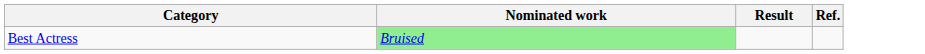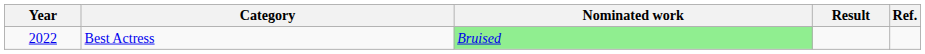 <table class=wikitable>
 <tr>
+<th scope="col" style="width:5em;">Year</th>
 <th scope="col" style="width:26em;">Category</th>
 <th scope="col" style="width:25em;">Nominated work</th>
 <th scope="col" style="width:5em;">Result</th>
 <th>Ref.</th>
 </tr>
 <tr>
+<td style="text-align:center;"><a href='#'>2022</a></td>
 <td><a href='#'>Best Actress</a></td>
 <td style="background: lightgreen;"><em><a href='#'>Bruised</a></em></td>
 <td></td>
 <td style="text-align:center;"></td>
 </tr>
 </table>
